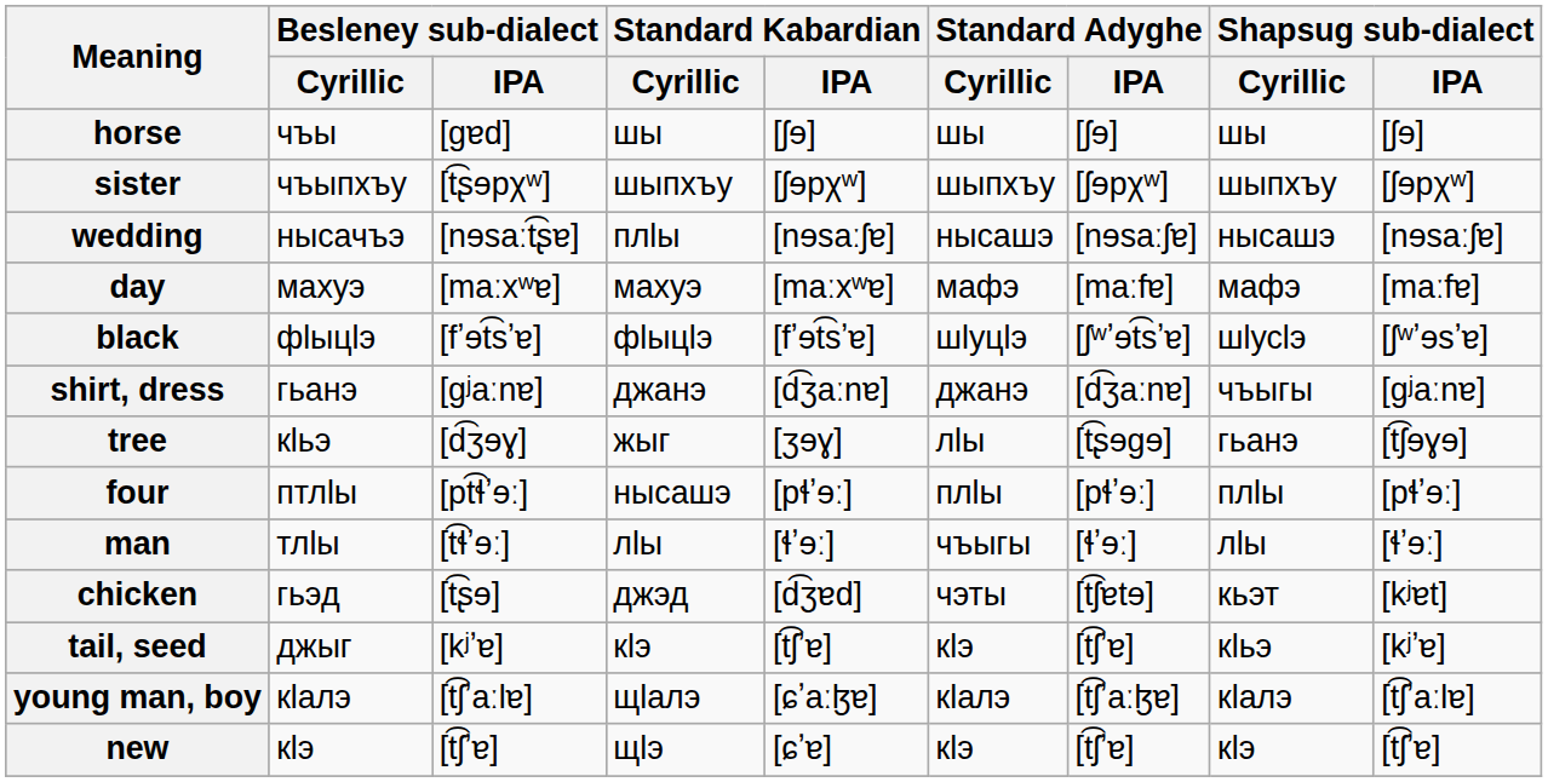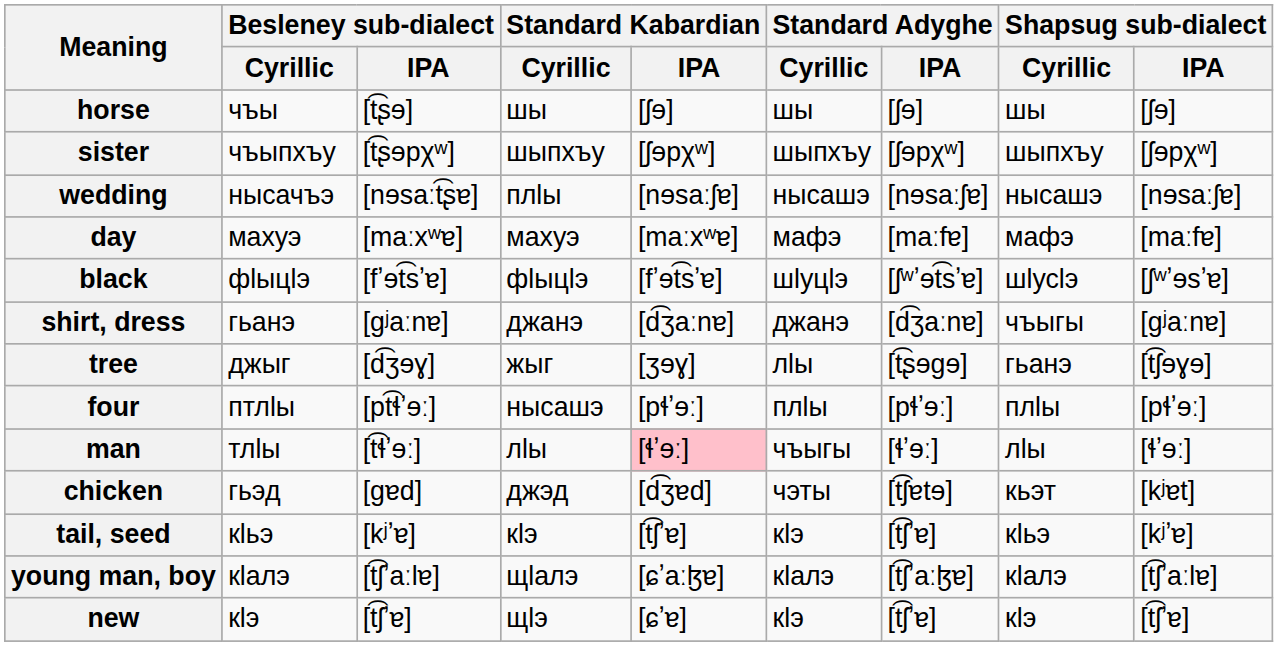 <table class="wikitable">
 <tr>
 <th rowspan=2>Meaning</th>
 <th colspan=2>Besleney sub-dialect</th>
 <th colspan=2>Standard Kabardian</th>
 <th colspan=2>Standard Adyghe</th>
 <th colspan=2>Shapsug sub-dialect</th>
 </tr>
 <tr>
 <th>Cyrillic</th>
 <th>IPA</th>
 <th>Cyrillic</th>
 <th>IPA</th>
 <th>Cyrillic</th>
 <th>IPA</th>
 <th>Cyrillic</th>
 <th>IPA</th>
 </tr>
 <tr>
 <th>horse</th>
 <td>чъы</td>
-<td>[gɐd]</td>
+<td>[t͡ʂɘ]</td>
 <td>шы</td>
 <td>[ʃɘ]</td>
 <td>шы</td>
 <td>[ʃɘ]</td>
 <td>шы</td>
 <td>[ʃɘ]</td>
 </tr>
 <tr>
 <th>sister</th>
 <td>чъыпхъу</td>
 <td>[t͡ʂɘpχʷ]</td>
 <td>шыпхъу</td>
 <td>[ʃɘpχʷ]</td>
 <td>шыпхъу</td>
 <td>[ʃɘpχʷ]</td>
 <td>шыпхъу</td>
 <td>[ʃɘpχʷ]</td>
 </tr>
 <tr>
 <th>wedding</th>
 <td>нысачъэ</td>
 <td>[nɘsaːt͡ʂɐ]</td>
 <td>плӏы</td>
 <td>[nɘsaːʃɐ]</td>
 <td>нысашэ</td>
 <td>[nɘsaːʃɐ]</td>
 <td>нысашэ</td>
 <td>[nɘsaːʃɐ]</td>
 </tr>
 <tr>
 <th>day</th>
 <td>махуэ</td>
 <td>[maːxʷɐ]</td>
 <td>махуэ</td>
 <td>[maːxʷɐ]</td>
 <td>мафэ</td>
 <td>[maːfɐ]</td>
 <td>мафэ</td>
 <td>[maːfɐ]</td>
 </tr>
 <tr>
 <th>black</th>
 <td>фӏыцӏэ</td>
 <td>[fʼɘt͡sʼɐ]</td>
 <td>фӏыцӏэ</td>
 <td>[fʼɘt͡sʼɐ]</td>
 <td>шӏуцӏэ</td>
 <td>[ʃʷʼɘt͡sʼɐ]</td>
 <td>шӏусӏэ</td>
 <td>[ʃʷʼɘsʼɐ]</td>
 </tr>
 <tr>
 <th>shirt, dress</th>
 <td>гьанэ</td>
 <td>[ɡʲaːnɐ]</td>
 <td>джанэ</td>
 <td>[d͡ʒaːnɐ]</td>
 <td>джанэ</td>
 <td>[d͡ʒaːnɐ]</td>
 <td>чъыгы</td>
 <td>[ɡʲaːnɐ]</td>
 </tr>
 <tr>
 <th>tree</th>
-<td>кӏьэ</td>
+<td>джыг</td>
 <td>[d͡ʒɘɣ]</td>
 <td>жыг</td>
 <td>[ʒɘɣ]</td>
 <td>лӏы</td>
 <td>[t͡ʂɘɡɘ]</td>
 <td>гьанэ</td>
 <td>[t͡ʃɘɣɘ]</td>
 </tr>
 <tr>
 <th>four</th>
 <td>птлӏы</td>
 <td>[pt͡ɬʼɘː]</td>
 <td>нысашэ</td>
 <td>[pɬʼɘː]</td>
 <td>плӏы</td>
 <td>[pɬʼɘː]</td>
 <td>плӏы</td>
 <td>[pɬʼɘː]</td>
 </tr>
 <tr>
 <th>man</th>
 <td>тлӏы</td>
 <td>[t͡ɬʼɘː]</td>
 <td>лӏы</td>
-<td>[ɬʼɘː]</td>
+<td style="background: pink;">[ɬʼɘː]</td>
 <td>чъыгы</td>
 <td>[ɬʼɘː]</td>
 <td>лӏы</td>
 <td>[ɬʼɘː]</td>
 </tr>
 <tr>
 <th>chicken</th>
 <td>гьэд</td>
-<td>[t͡ʂɘ]</td>
+<td>[gɐd]</td>
 <td>джэд</td>
 <td>[d͡ʒɐd]</td>
 <td>чэты</td>
 <td>[t͡ʃɐtɘ]</td>
 <td>кьэт</td>
 <td>[kʲɐt]</td>
 </tr>
 <tr>
 <th>tail, seed</th>
-<td>джыг</td>
+<td>кӏьэ</td>
 <td>[kʲʼɐ]</td>
 <td>кӏэ</td>
 <td>[t͡ʃʼɐ]</td>
 <td>кӏэ</td>
 <td>[t͡ʃʼɐ]</td>
 <td>кӏьэ</td>
 <td>[kʲʼɐ]</td>
 </tr>
 <tr>
 <th>young man, boy</th>
 <td>кӏалэ</td>
 <td>[t͡ʃʼaːlɐ]</td>
 <td>щӏалэ</td>
 <td>[ɕʼaːɮɐ]</td>
 <td>кӏалэ</td>
 <td>[t͡ʃʼaːɮɐ]</td>
 <td>кӏалэ</td>
 <td>[t͡ʃʼaːlɐ]</td>
 </tr>
 <tr>
 <th>new</th>
 <td>кӏэ</td>
 <td>[t͡ʃʼɐ]</td>
 <td>щӏэ</td>
 <td>[ɕʼɐ]</td>
 <td>кӏэ</td>
 <td>[t͡ʃʼɐ]</td>
 <td>кӏэ</td>
 <td>[t͡ʃʼɐ]</td>
 </tr>
 </table>
